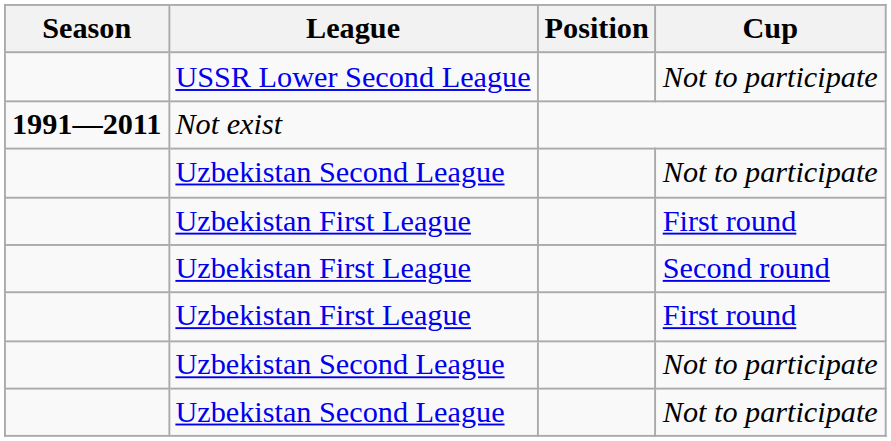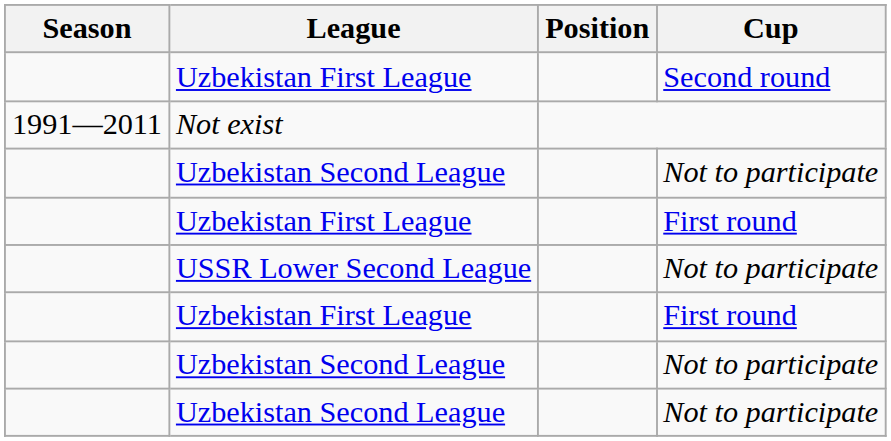 <table class="wikitable">
 <tr>
 <th>Season</th>
 <th>League</th>
 <th>Position</th>
 <th>Cup</th>
 </tr>
 <tr>
 <td></td>
-<td><a href='#'>USSR Lower Second League</a></td>
+<td><a href='#'>Uzbekistan First League</a></td>
 <td></td>
-<td><em>Not to participate</em></td>
+<td><a href='#'>Second round</a></td>
 </tr>
 <tr>
-<td><strong>1991—2011</strong></td>
+<td>1991—2011</td>
 <td><em>Not exist</em></td>
 </tr>
 <tr>
 <td></td>
 <td><a href='#'>Uzbekistan Second League</a></td>
 <td></td>
 <td><em>Not to participate</em></td>
 </tr>
 <tr>
 <td></td>
 <td><a href='#'>Uzbekistan First League</a></td>
 <td></td>
 <td><a href='#'>First round</a></td>
 </tr>
 <tr>
 <td></td>
-<td><a href='#'>Uzbekistan First League</a></td>
+<td><a href='#'>USSR Lower Second League</a></td>
 <td></td>
-<td><a href='#'>Second round</a></td>
+<td><em>Not to participate</em></td>
 </tr>
 <tr>
 <td></td>
 <td><a href='#'>Uzbekistan First League</a></td>
 <td></td>
 <td><a href='#'>First round</a></td>
 </tr>
 <tr>
 <td></td>
 <td><a href='#'>Uzbekistan Second League</a></td>
 <td></td>
 <td><em>Not to participate</em></td>
 </tr>
 <tr>
 <td></td>
 <td><a href='#'>Uzbekistan Second League</a></td>
 <td></td>
 <td><em>Not to participate</em></td>
 </tr>
 </table>
